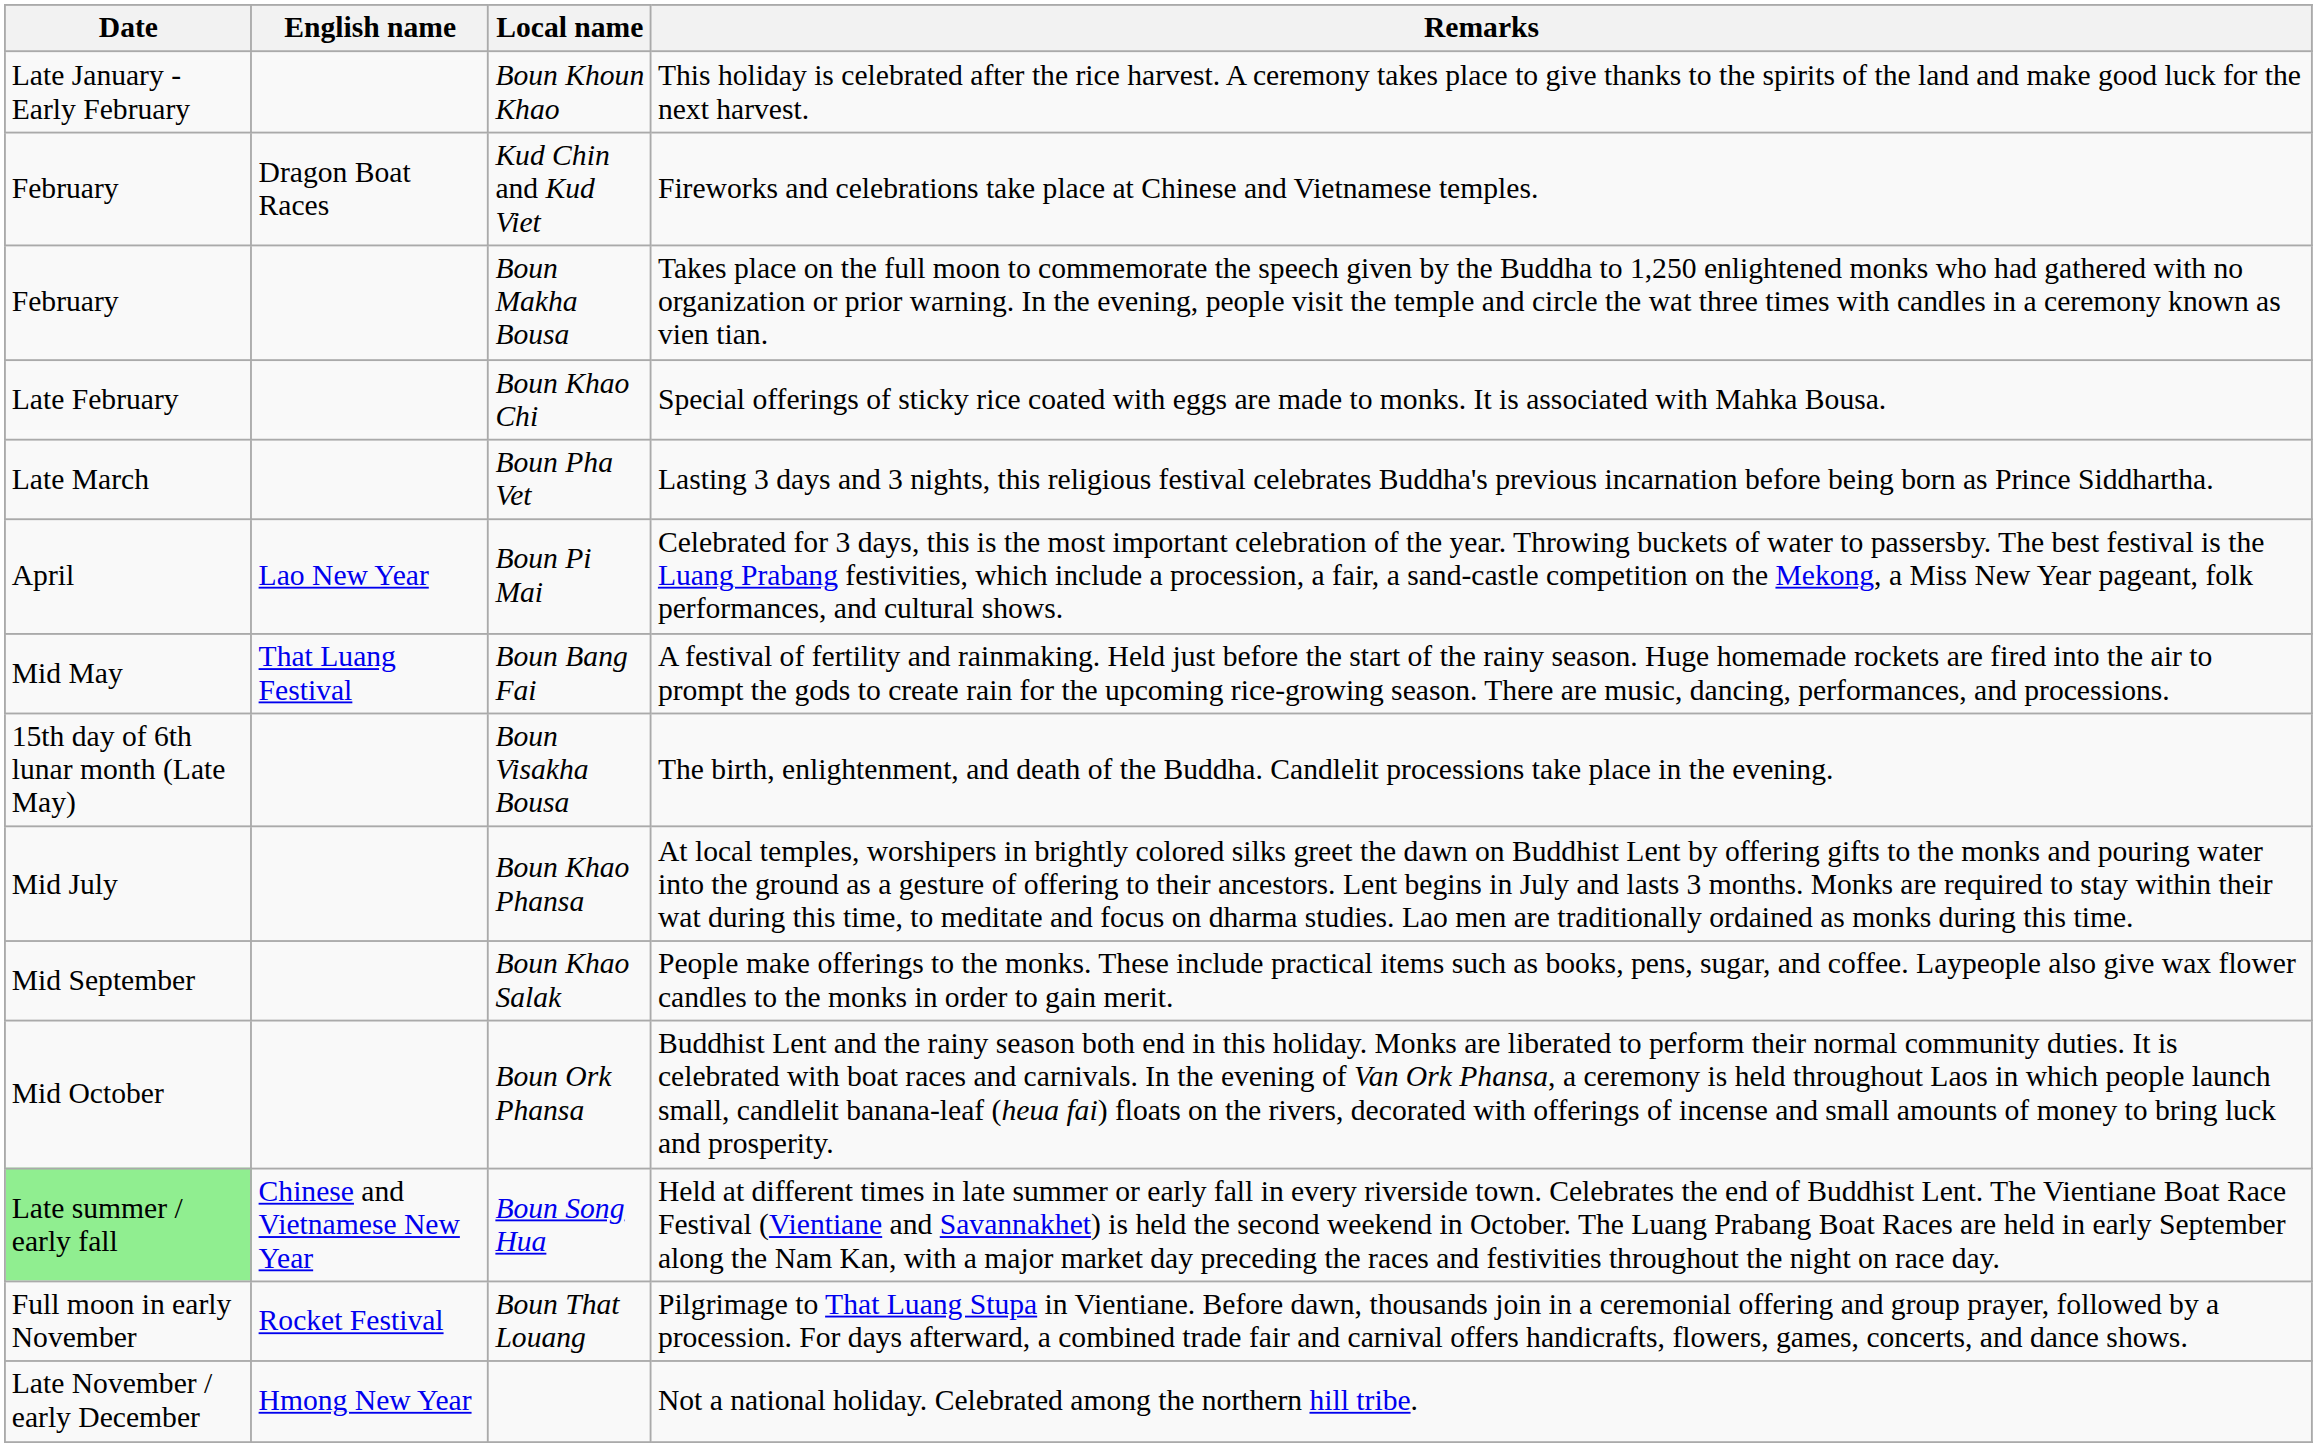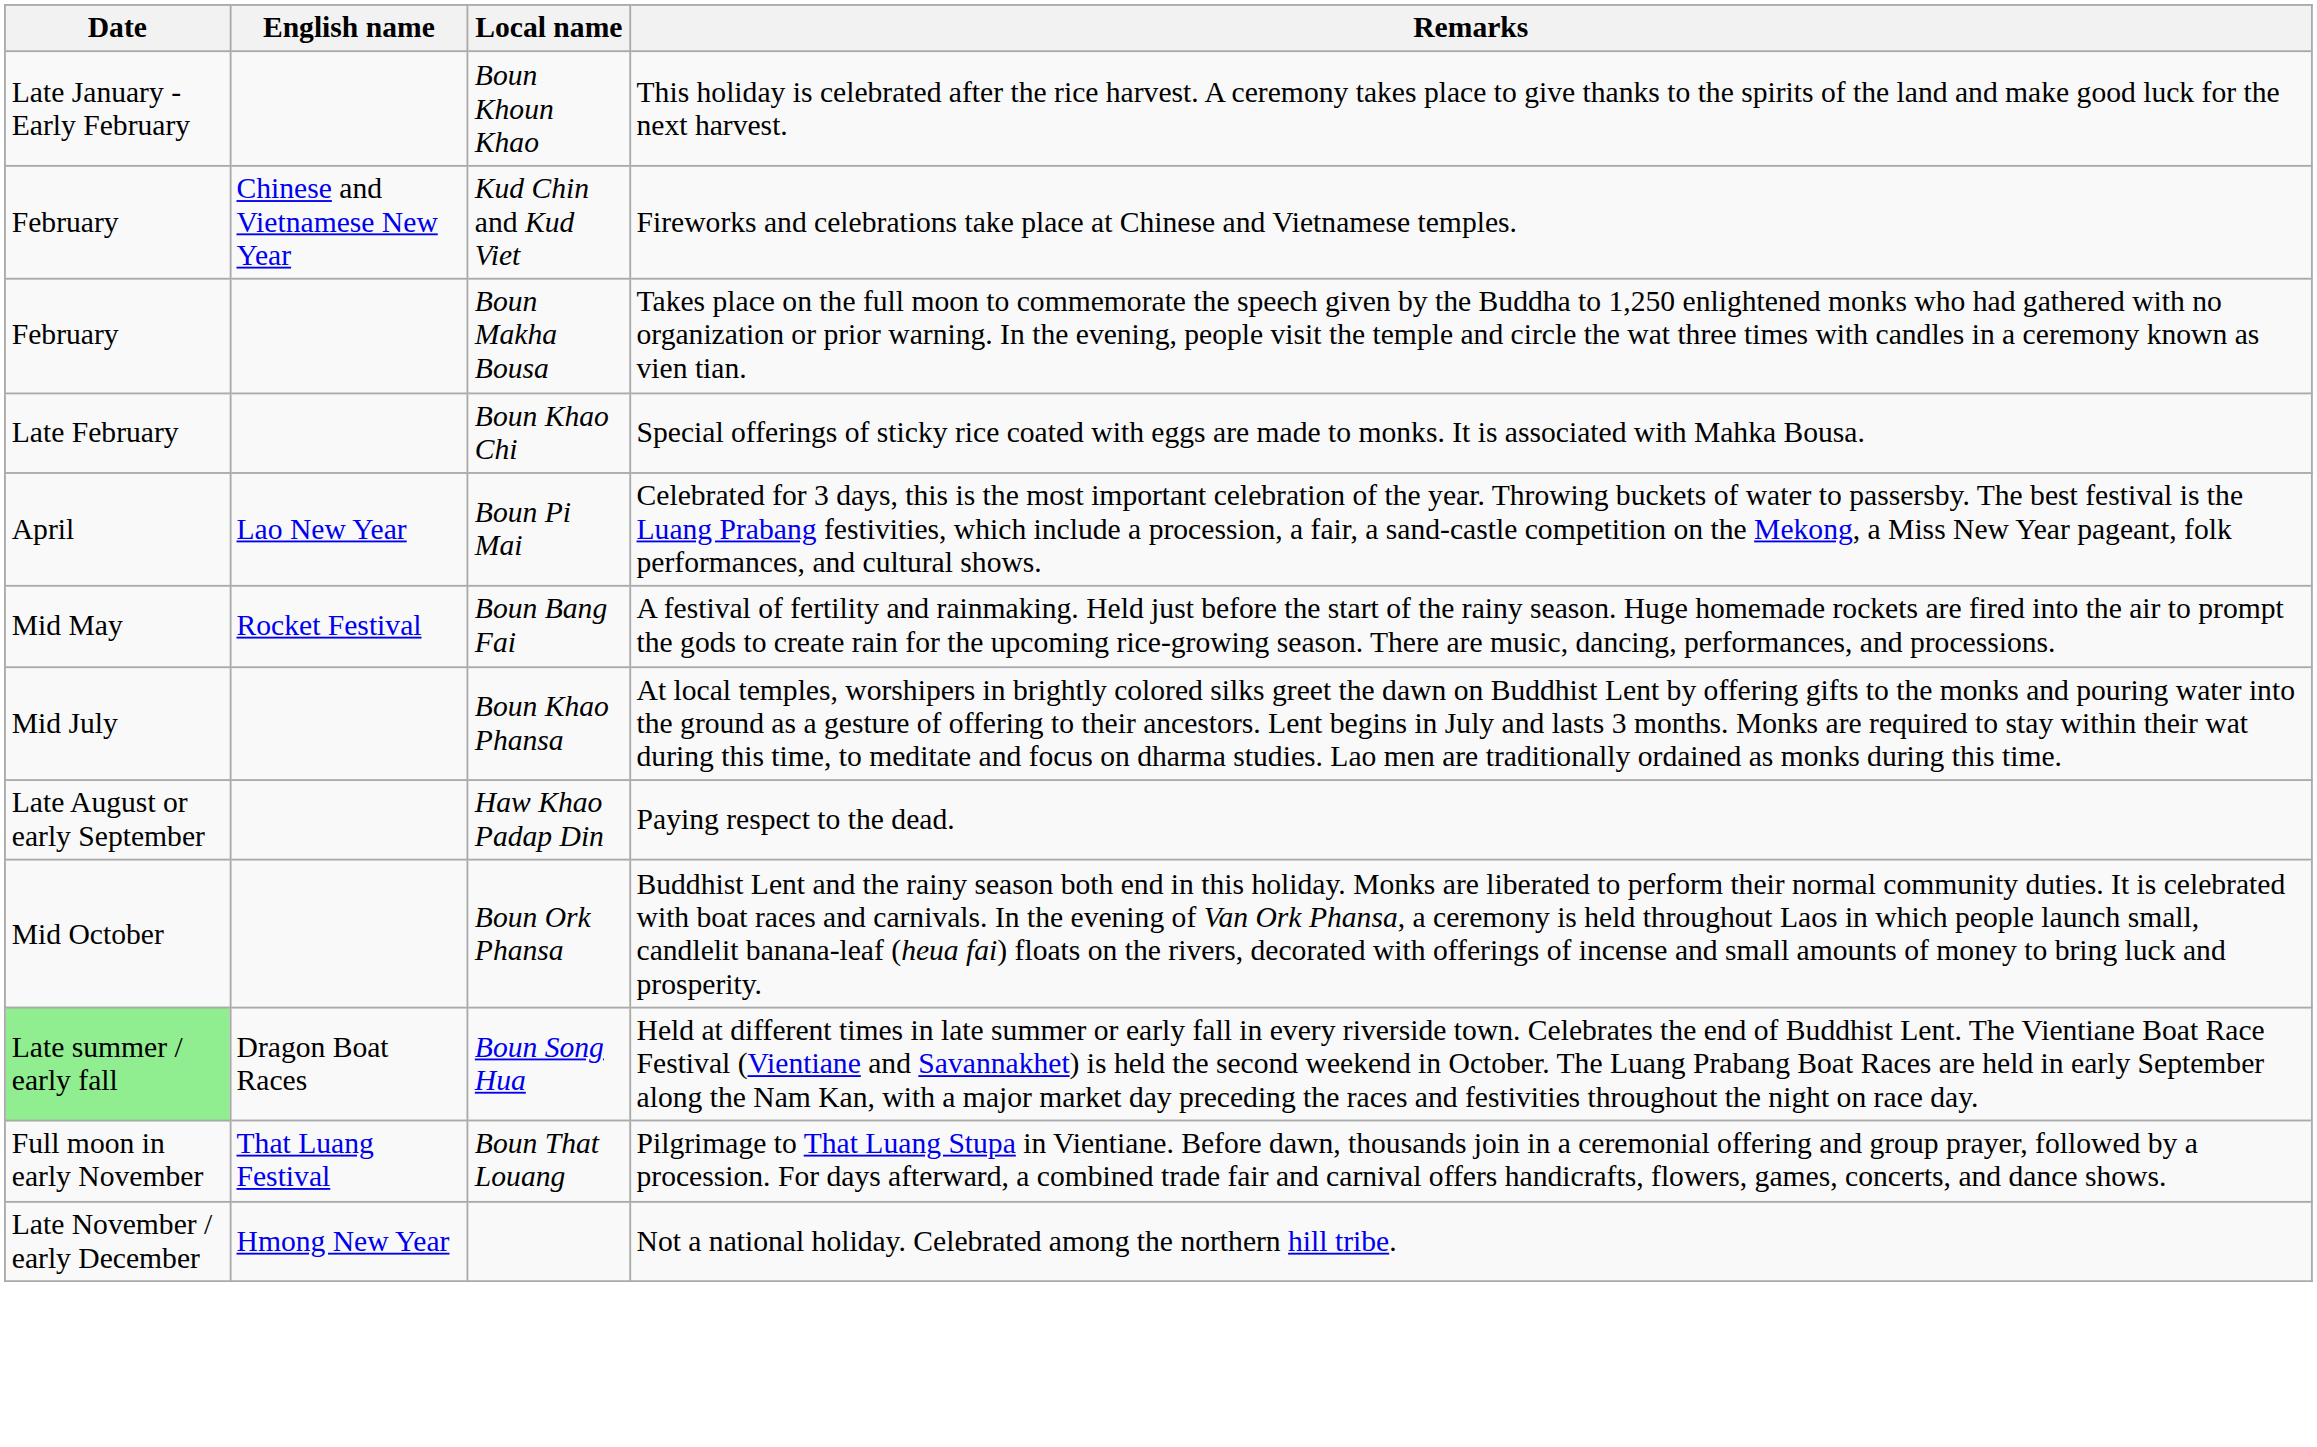 <table class="wikitable">
 <tr>
 <th>Date</th>
 <th>English name</th>
 <th>Local name</th>
 <th>Remarks</th>
 </tr>
 <tr>
 <td>Late January - Early February</td>
 <td></td>
 <td><em>Boun Khoun Khao</em></td>
 <td>This holiday is celebrated after the rice harvest. A ceremony takes place to give thanks to the spirits of the land and make good luck for the next harvest.</td>
 </tr>
 <tr>
 <td>February</td>
-<td>Dragon Boat Races</td>
+<td><a href='#'>Chinese</a> and <a href='#'>Vietnamese New Year</a></td>
 <td><em>Kud Chin</em> and <em>Kud Viet</em></td>
 <td>Fireworks and celebrations take place at Chinese and Vietnamese temples.</td>
 </tr>
 <tr>
 <td>February</td>
 <td></td>
 <td><em>Boun Makha Bousa</em></td>
 <td>Takes place on the full moon to commemorate the speech given by the Buddha to 1,250 enlightened monks who had gathered with no organization or prior warning. In the evening, people visit the temple and circle the wat three times with candles in a ceremony known as vien tian.</td>
 </tr>
 <tr>
 <td>Late February</td>
 <td></td>
 <td><em>Boun Khao Chi</em></td>
 <td>Special offerings of sticky rice coated with eggs are made to monks. It is associated with Mahka Bousa.</td>
 </tr>
 <tr>
-<td>Late March</td>
-<td></td>
-<td><em>Boun Pha Vet</em></td>
-<td>Lasting 3 days and 3 nights, this religious festival celebrates Buddha's previous incarnation before being born as Prince Siddhartha.</td>
-</tr>
-<tr>
 <td>April</td>
 <td><a href='#'>Lao New Year</a></td>
 <td><em>Boun Pi Mai</em></td>
 <td>Celebrated for 3 days, this is the most important celebration of the year. Throwing buckets of water to passersby. The best festival is the <a href='#'>Luang Prabang</a> festivities, which include a procession, a fair, a sand-castle competition on the <a href='#'>Mekong</a>, a Miss New Year pageant, folk performances, and cultural shows.</td>
 </tr>
 <tr>
 <td>Mid May</td>
-<td><a href='#'>That Luang Festival</a></td>
+<td><a href='#'>Rocket Festival</a></td>
 <td><em>Boun Bang Fai</em></td>
 <td>A festival of fertility and rainmaking. Held just before the start of the rainy season. Huge homemade rockets are fired into the air to prompt the gods to create rain for the upcoming rice-growing season. There are music, dancing, performances, and processions.</td>
-</tr>
-<tr>
-<td>15th day of 6th lunar month (Late May)</td>
-<td></td>
-<td><em>Boun Visakha Bousa</em></td>
-<td>The birth, enlightenment, and death of the Buddha. Candlelit processions take place in the evening.</td>
 </tr>
 <tr>
 <td>Mid July</td>
 <td></td>
 <td><em>Boun Khao Phansa</em></td>
 <td>At local temples, worshipers in brightly colored silks greet the dawn on Buddhist Lent by offering gifts to the monks and pouring water into the ground as a gesture of offering to their ancestors. Lent begins in July and lasts 3 months. Monks are required to stay within their wat during this time, to meditate and focus on dharma studies. Lao men are traditionally ordained as monks during this time.</td>
 </tr>
 <tr>
-<td>Mid September</td>
+<td>Late August or early September</td>
 <td></td>
-<td><em>Boun Khao Salak</em></td>
-<td>People make offerings to the monks. These include practical items such as books, pens, sugar, and coffee. Laypeople also give wax flower candles to the monks in order to gain merit.</td>
+<td><em>Haw Khao Padap Din</em></td>
+<td>Paying respect to the dead.</td>
 </tr>
 <tr>
 <td>Mid October</td>
 <td></td>
 <td><em>Boun Ork Phansa</em></td>
 <td>Buddhist Lent and the rainy season both end in this holiday. Monks are liberated to perform their normal community duties. It is celebrated with boat races and carnivals. In the evening of <em>Van Ork Phansa</em>, a ceremony is held throughout Laos in which people launch small, candlelit banana-leaf (<em>heua fai</em>) floats on the rivers, decorated with offerings of incense and small amounts of money to bring luck and prosperity.</td>
 </tr>
 <tr>
 <td style="background: lightgreen;">Late summer / early fall</td>
-<td><a href='#'>Chinese</a> and <a href='#'>Vietnamese New Year</a></td>
+<td>Dragon Boat Races</td>
 <td><em><a href='#'>Boun Song Hua</a></em></td>
 <td>Held at different times in late summer or early fall in every riverside town. Celebrates the end of Buddhist Lent. The Vientiane Boat Race Festival (<a href='#'>Vientiane</a> and <a href='#'>Savannakhet</a>) is held the second weekend in October. The Luang Prabang Boat Races are held in early September along the Nam Kan, with a major market day preceding the races and festivities throughout the night on race day.</td>
 </tr>
 <tr>
 <td>Full moon in early November</td>
-<td><a href='#'>Rocket Festival</a></td>
+<td><a href='#'>That Luang Festival</a></td>
 <td><em>Boun That Louang</em></td>
 <td>Pilgrimage to <a href='#'>That Luang Stupa</a> in Vientiane. Before dawn, thousands join in a ceremonial offering and group prayer, followed by a procession. For days afterward, a combined trade fair and carnival offers handicrafts, flowers, games, concerts, and dance shows.</td>
 </tr>
 <tr>
 <td>Late November / early December</td>
 <td><a href='#'>Hmong New Year</a></td>
 <td></td>
 <td>Not a national holiday. Celebrated among the northern <a href='#'>hill tribe</a>.</td>
 </tr>
 <tr>
 </tr>
 </table>
